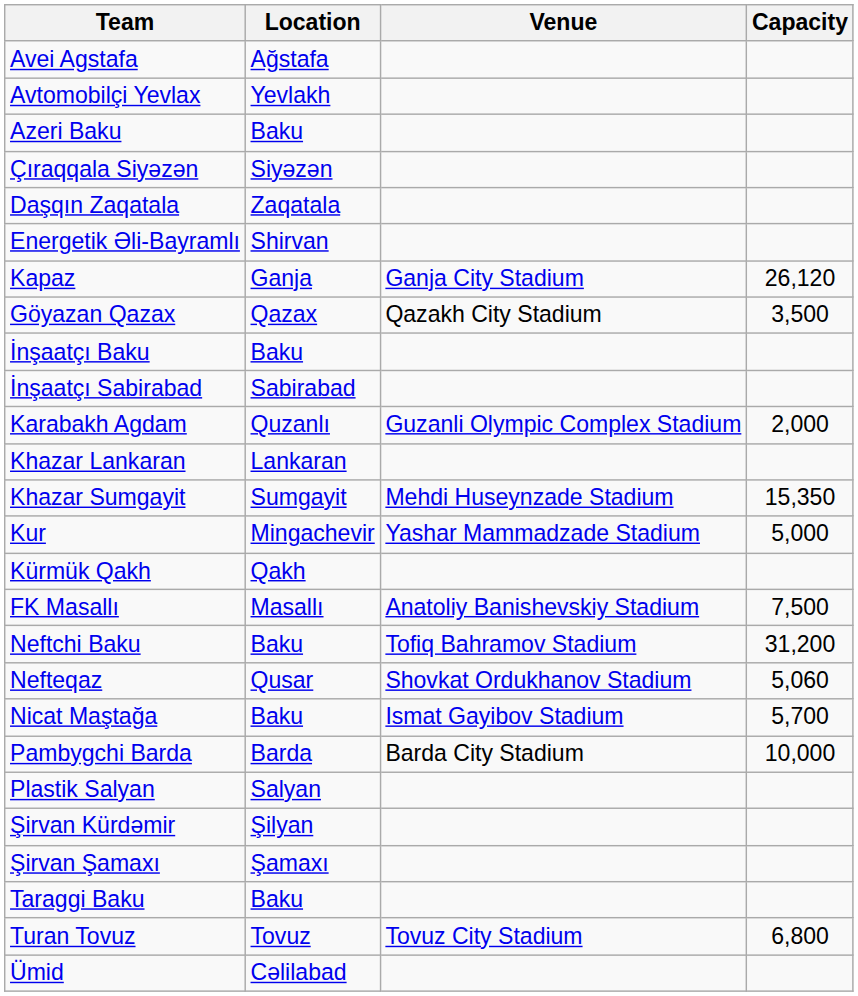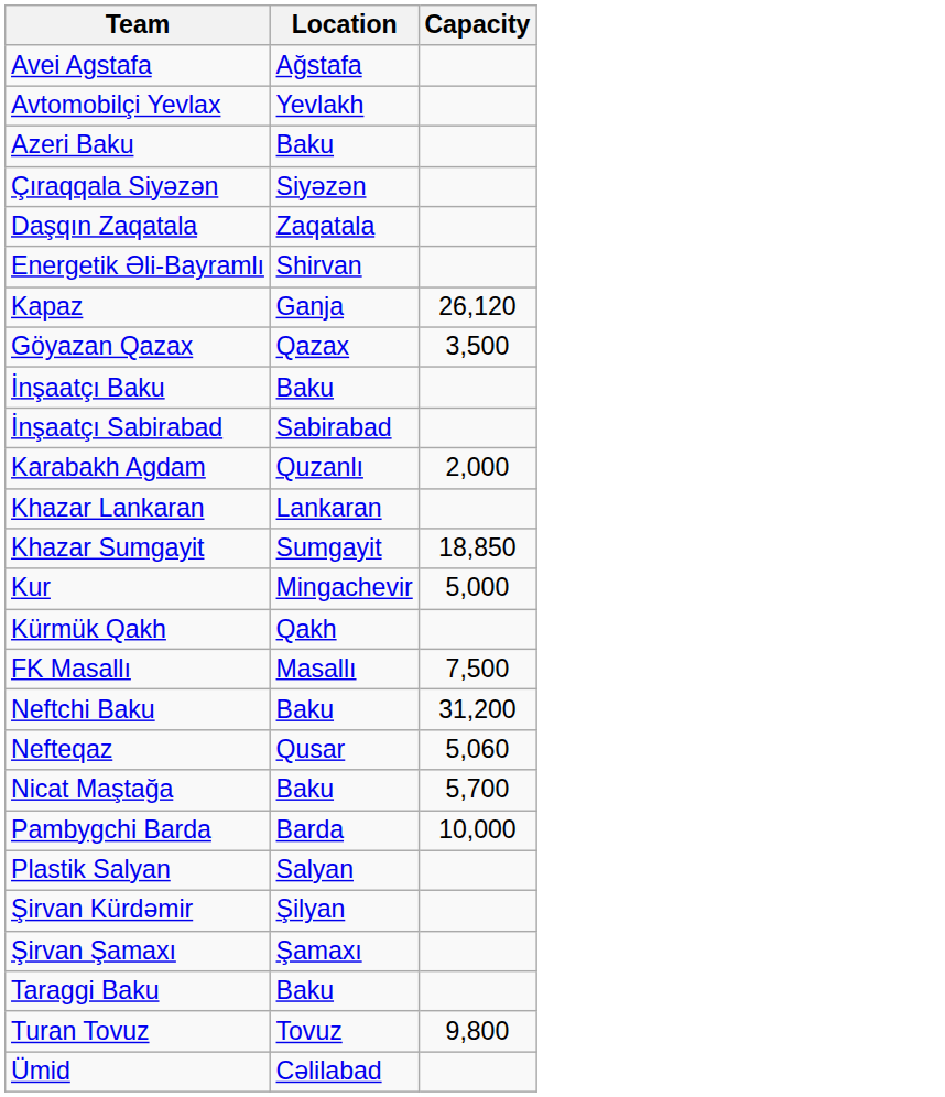 <table class="wikitable sortable">
 <tr>
 <th>Team</th>
 <th>Location</th>
-<th>Venue</th>
 <th>Capacity</th>
 </tr>
 <tr>
 <td><a href='#'>Avei Agstafa</a></td>
 <td><a href='#'>Ağstafa</a></td>
-<td></td>
 <td align="center"></td>
 </tr>
 <tr>
 <td><a href='#'>Avtomobilçi Yevlax</a></td>
 <td><a href='#'>Yevlakh</a></td>
-<td></td>
 <td align="center"></td>
 </tr>
 <tr>
 <td><a href='#'>Azeri Baku</a></td>
 <td><a href='#'>Baku</a></td>
-<td></td>
 <td align="center"></td>
 </tr>
 <tr>
 <td><a href='#'>Çıraqqala Siyəzən</a></td>
 <td><a href='#'>Siyəzən</a></td>
-<td></td>
 <td align="center"></td>
 </tr>
 <tr>
 <td><a href='#'>Daşqın Zaqatala</a></td>
 <td><a href='#'>Zaqatala</a></td>
-<td></td>
 <td align="center"></td>
 </tr>
 <tr>
 <td><a href='#'>Energetik Əli-Bayramlı</a></td>
 <td><a href='#'>Shirvan</a></td>
-<td></td>
 <td align="center"></td>
 </tr>
 <tr>
 <td><a href='#'>Kapaz</a></td>
 <td><a href='#'>Ganja</a></td>
-<td><a href='#'>Ganja City Stadium</a></td>
 <td align="center">26,120</td>
 </tr>
 <tr>
 <td><a href='#'>Göyazan Qazax</a></td>
 <td><a href='#'>Qazax</a></td>
-<td>Qazakh City Stadium</td>
 <td align="center">3,500</td>
 </tr>
 <tr>
 <td><a href='#'>İnşaatçı Baku</a></td>
 <td><a href='#'>Baku</a></td>
-<td></td>
 <td align="center"></td>
 </tr>
 <tr>
 <td><a href='#'>İnşaatçı Sabirabad</a></td>
 <td><a href='#'>Sabirabad</a></td>
-<td></td>
 <td align="center"></td>
 </tr>
 <tr>
 <td><a href='#'>Karabakh Agdam</a></td>
 <td><a href='#'>Quzanlı</a></td>
-<td><a href='#'>Guzanli Olympic Complex Stadium</a></td>
 <td align="center">2,000</td>
 </tr>
 <tr>
 <td><a href='#'>Khazar Lankaran</a></td>
 <td><a href='#'>Lankaran</a></td>
-<td></td>
 <td align="center"></td>
 </tr>
 <tr>
 <td><a href='#'>Khazar Sumgayit</a></td>
 <td><a href='#'>Sumgayit</a></td>
-<td><a href='#'>Mehdi Huseynzade Stadium</a></td>
-<td align="center">15,350</td>
+<td align="center">18,850</td>
 </tr>
 <tr>
 <td><a href='#'>Kur</a></td>
 <td><a href='#'>Mingachevir</a></td>
-<td><a href='#'>Yashar Mammadzade Stadium</a></td>
 <td align="center">5,000</td>
 </tr>
 <tr>
 <td><a href='#'>Kürmük Qakh</a></td>
 <td><a href='#'>Qakh</a></td>
-<td></td>
 <td align="center"></td>
 </tr>
 <tr>
 <td><a href='#'>FK Masallı</a></td>
 <td><a href='#'>Masallı</a></td>
-<td><a href='#'>Anatoliy Banishevskiy Stadium</a></td>
 <td align="center">7,500</td>
 </tr>
 <tr>
 <td><a href='#'>Neftchi Baku</a></td>
 <td><a href='#'>Baku</a></td>
-<td><a href='#'>Tofiq Bahramov Stadium</a></td>
 <td align="center">31,200</td>
 </tr>
 <tr>
 <td><a href='#'>Nefteqaz</a></td>
 <td><a href='#'>Qusar</a></td>
-<td><a href='#'>Shovkat Ordukhanov Stadium</a></td>
 <td align="center">5,060</td>
 </tr>
 <tr>
 <td><a href='#'>Nicat Maştağa</a></td>
 <td><a href='#'>Baku</a></td>
-<td><a href='#'>Ismat Gayibov Stadium</a></td>
 <td align="center">5,700</td>
 </tr>
 <tr>
 <td><a href='#'>Pambygchi Barda</a></td>
 <td><a href='#'>Barda</a></td>
-<td>Barda City Stadium</td>
 <td align="center">10,000</td>
 </tr>
 <tr>
 <td><a href='#'>Plastik Salyan</a></td>
 <td><a href='#'>Salyan</a></td>
-<td></td>
 <td align="center"></td>
 </tr>
 <tr>
 <td><a href='#'>Şirvan Kürdəmir</a></td>
 <td><a href='#'>Şilyan</a></td>
-<td></td>
 <td align="center"></td>
 </tr>
 <tr>
 <td><a href='#'>Şirvan Şamaxı</a></td>
 <td><a href='#'>Şamaxı</a></td>
-<td></td>
 <td align="center"></td>
 </tr>
 <tr>
 <td><a href='#'>Taraggi Baku</a></td>
 <td><a href='#'>Baku</a></td>
-<td></td>
 <td align="center"></td>
 </tr>
 <tr>
 <td><a href='#'>Turan Tovuz</a></td>
 <td><a href='#'>Tovuz</a></td>
-<td><a href='#'>Tovuz City Stadium</a></td>
-<td align="center">6,800</td>
+<td align="center">9,800</td>
 </tr>
 <tr>
 <td><a href='#'>Ümid</a></td>
 <td><a href='#'>Cəlilabad</a></td>
-<td></td>
 <td align="center"></td>
 </tr>
 </table>
